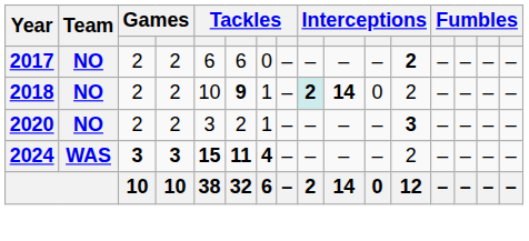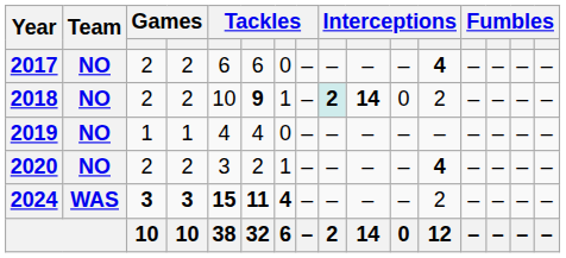 <table class="wikitable" style="text-align:center;">
 <tr>
 <th rowspan="2">Year</th>
 <th rowspan="2">Team</th>
 <th colspan="2">Games</th>
 <th colspan="4"><a href='#'>Tackles</a></th>
 <th colspan="4"><a href='#'>Interceptions</a></th>
 <th colspan="4"><a href='#'>Fumbles</a></th>
 </tr>
 <tr>
 <th></th>
 <th></th>
 <th></th>
 <th></th>
 <th></th>
 <th></th>
 <th></th>
 <th></th>
 <th></th>
 <th></th>
 <th></th>
 <th></th>
 <th></th>
 <th></th>
 </tr>
 <tr>
 <th><a href='#'>2017</a></th>
 <th><a href='#'>NO</a></th>
 <td>2</td>
 <td>2</td>
 <td>6</td>
 <td>6</td>
 <td>0</td>
 <td>–</td>
 <td>–</td>
 <td>–</td>
 <td>–</td>
-<td><strong>2</strong></td>
+<td><strong>4</strong></td>
 <td>–</td>
 <td>–</td>
 <td>–</td>
 <td>–</td>
 </tr>
 <tr>
 <th><a href='#'>2018</a></th>
 <th><a href='#'>NO</a></th>
 <td>2</td>
 <td>2</td>
 <td>10</td>
 <td><strong>9</strong></td>
 <td>1</td>
 <td>–</td>
 <td style="background:#cfecec;"><strong>2</strong></td>
 <td><strong>14</strong></td>
 <td>0</td>
 <td>2</td>
 <td>–</td>
 <td>–</td>
 <td>–</td>
 <td>–</td>
 </tr>
 <tr>
+<th><a href='#'>2019</a></th>
+<th><a href='#'>NO</a></th>
+<td>1</td>
+<td>1</td>
+<td>4</td>
+<td>4</td>
+<td>0</td>
+<td>–</td>
+<td>–</td>
+<td>–</td>
+<td>–</td>
+<td>–</td>
+<td>–</td>
+<td>–</td>
+<td>–</td>
+<td>–</td>
+</tr>
+<tr>
 <th><a href='#'>2020</a></th>
 <th><a href='#'>NO</a></th>
 <td>2</td>
 <td>2</td>
 <td>3</td>
 <td>2</td>
 <td>1</td>
 <td>–</td>
 <td>–</td>
 <td>–</td>
 <td>–</td>
-<td><strong>3</strong></td>
+<td><strong>4</strong></td>
 <td>–</td>
 <td>–</td>
 <td>–</td>
 <td>–</td>
 </tr>
 <tr>
 <th><a href='#'>2024</a></th>
 <th><a href='#'>WAS</a></th>
 <td><strong>3</strong></td>
 <td><strong>3</strong></td>
 <td><strong>15</strong></td>
 <td><strong>11</strong></td>
 <td><strong>4</strong></td>
 <td>–</td>
 <td>–</td>
 <td>–</td>
 <td>–</td>
 <td>2</td>
 <td>–</td>
 <td>–</td>
 <td>–</td>
 <td>–</td>
 </tr>
 <tr>
 <th colspan="2"></th>
 <th>10</th>
 <th>10</th>
 <th>38</th>
 <th>32</th>
 <th>6</th>
 <th>–</th>
 <th>2</th>
 <th>14</th>
 <th>0</th>
 <th>12</th>
 <th>–</th>
 <th>–</th>
 <th>–</th>
 <th>–</th>
 </tr>
 </table>
